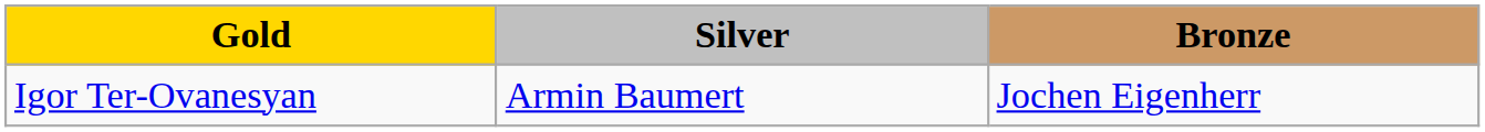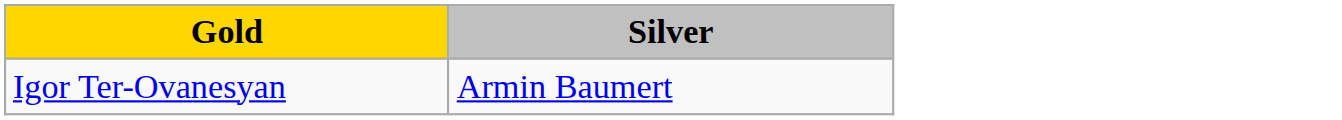 <table class="wikitable" style="text-align:left">
 <tr align="center">
 <td width=200 bgcolor=gold><strong>Gold</strong></td>
 <td width=200 bgcolor=silver><strong>Silver</strong></td>
-<td width=200 bgcolor=CC9966><strong>Bronze</strong></td>
 </tr>
 <tr>
 <td><a href='#'>Igor Ter-Ovanesyan</a><br><em></em></td>
 <td><a href='#'>Armin Baumert</a><br><em></em></td>
-<td><a href='#'>Jochen Eigenherr</a><br><em></em></td>
 </tr>
 </table>
